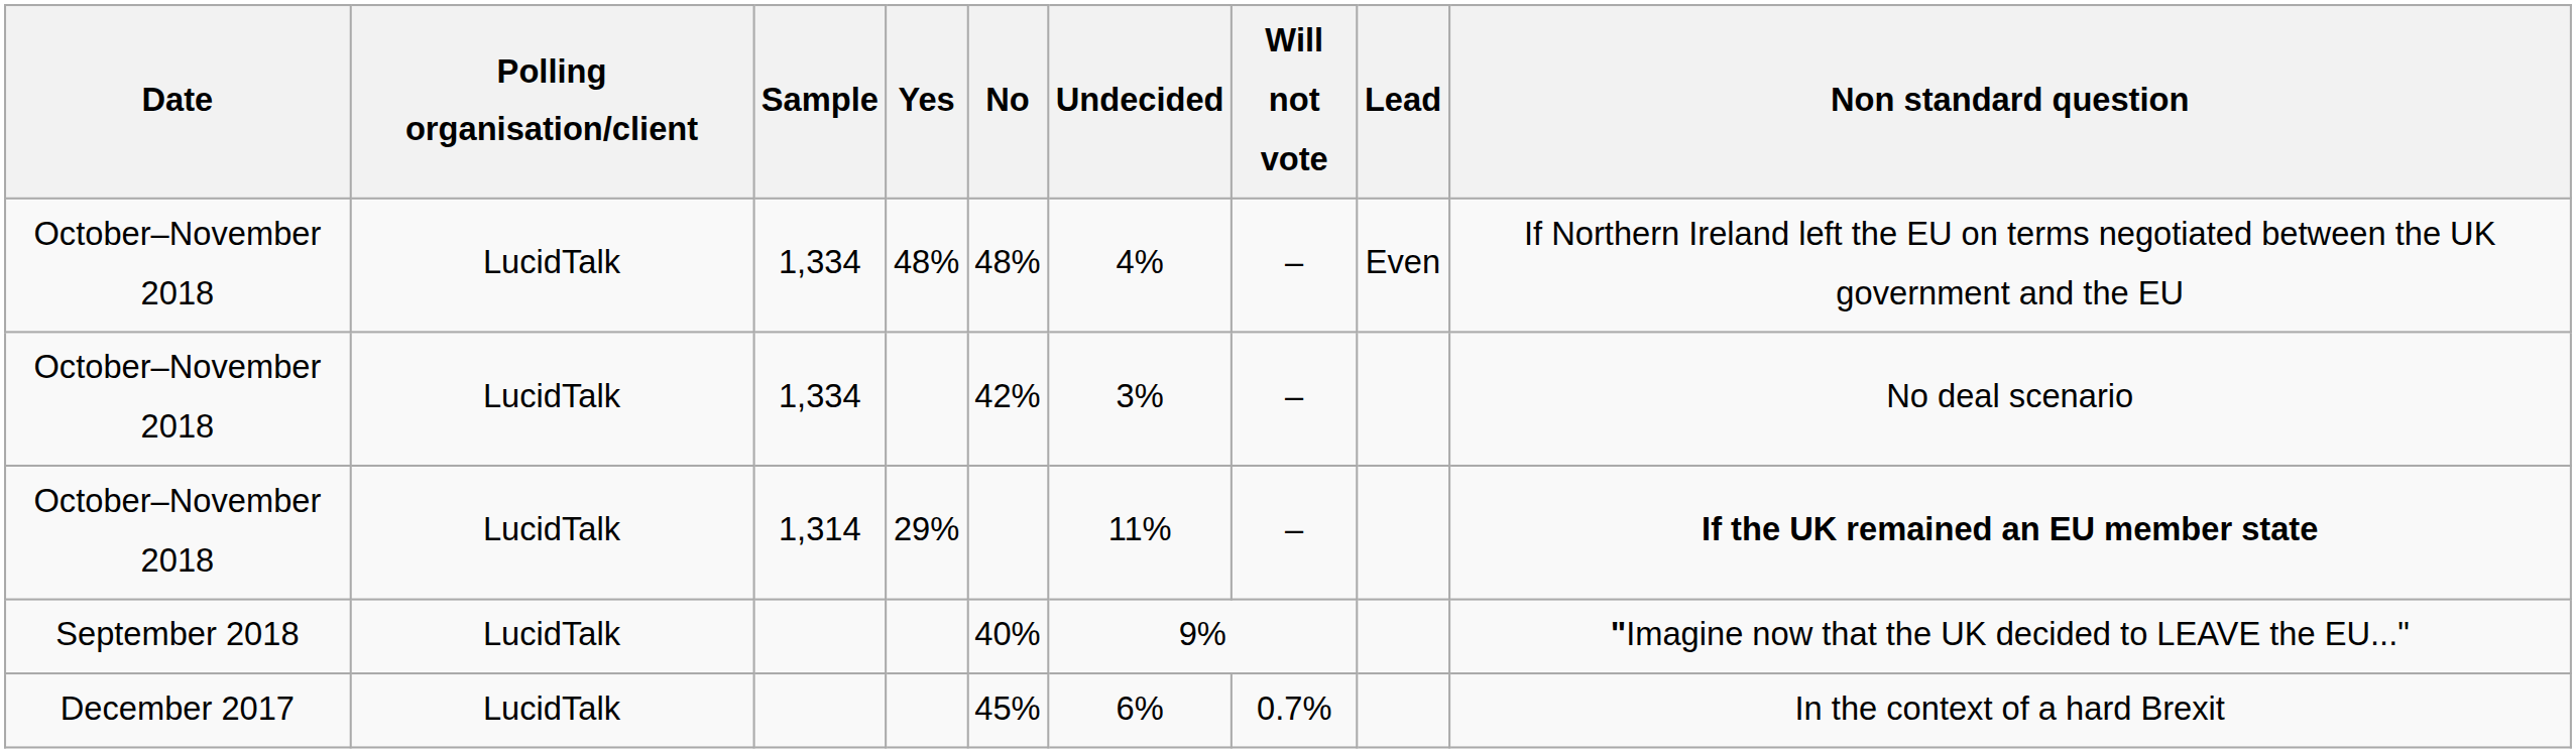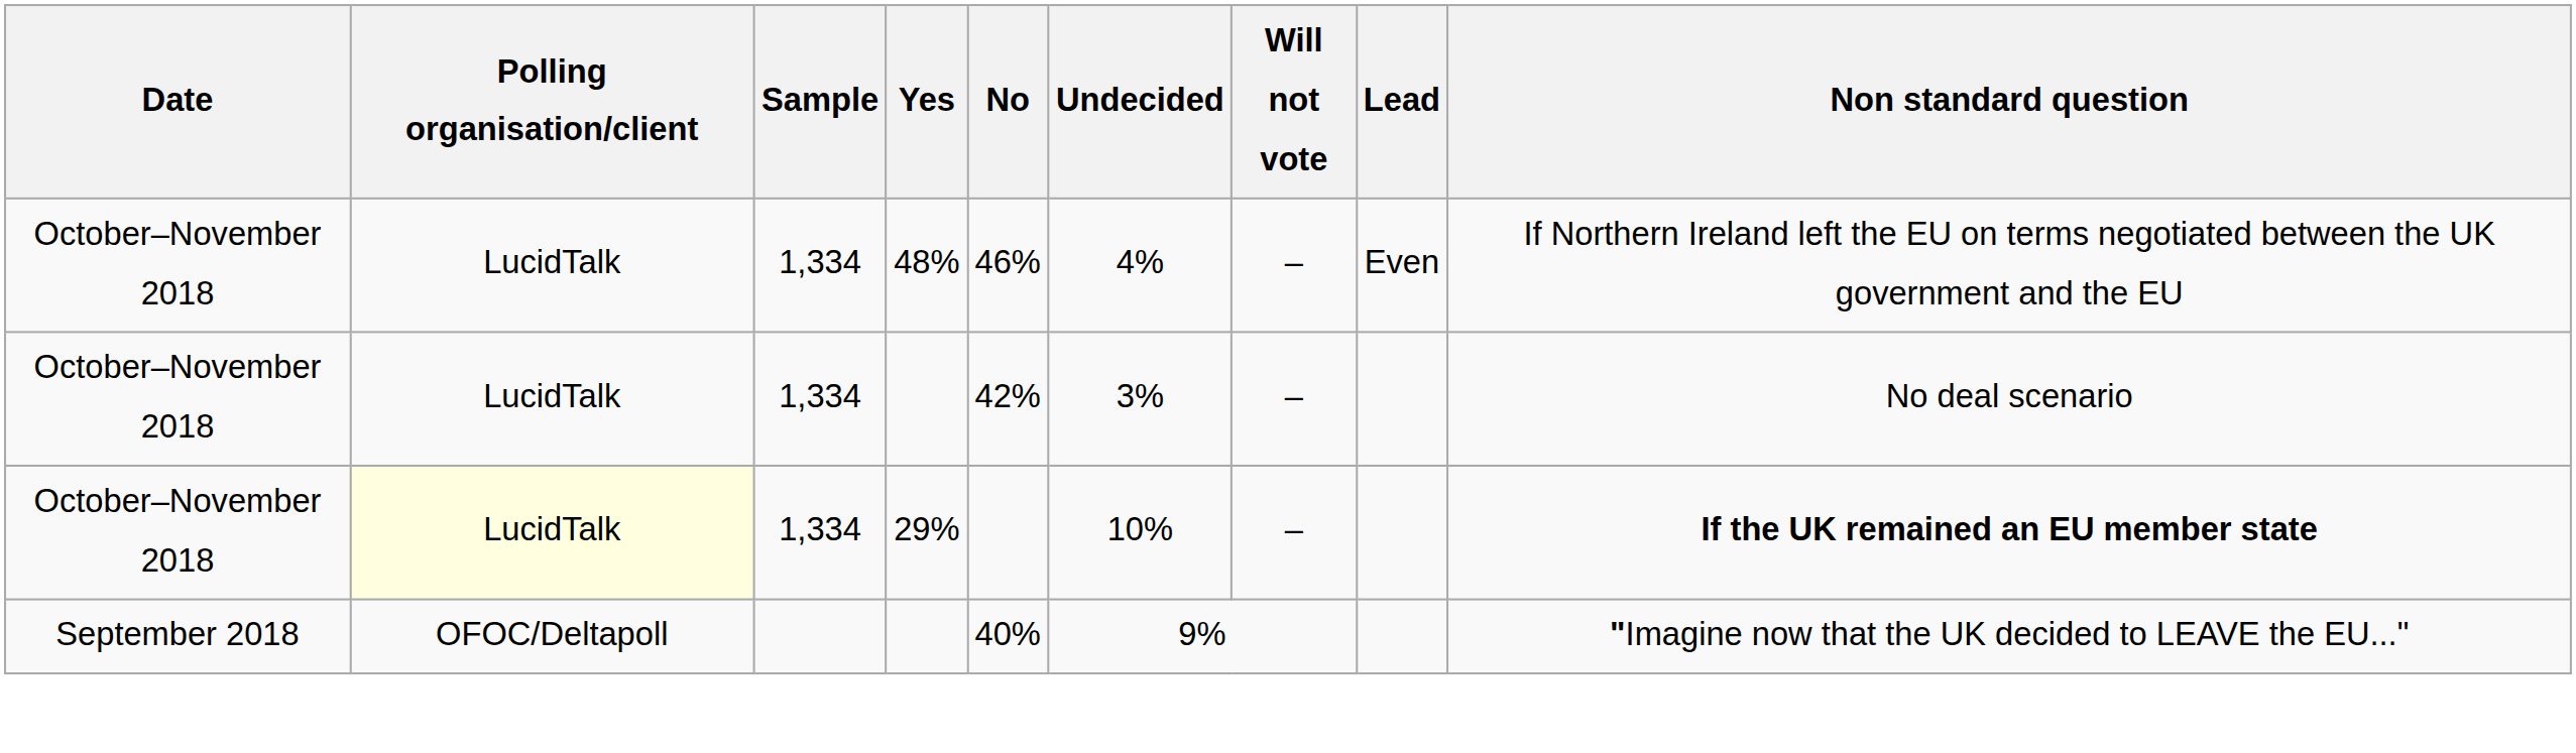 <table class="wikitable sortable" style="line-height:1.8; text-align:center;">
 <tr>
 <th>Date</th>
 <th>Polling organisation/client</th>
 <th>Sample</th>
 <th>Yes</th>
 <th>No</th>
 <th>Undecided</th>
 <th>Will not <br>vote</th>
 <th>Lead</th>
 <th>Non standard question</th>
 </tr>
 <tr>
 <td>October–November 2018</td>
 <td>LucidTalk</td>
 <td>1,334</td>
 <td>48%</td>
-<td>48%</td>
+<td>46%</td>
 <td>4%</td>
 <td>–</td>
 <td>Even</td>
 <td>If Northern Ireland left the EU on terms negotiated between the UK government and the EU</td>
 </tr>
 <tr>
 <td>October–November 2018</td>
 <td>LucidTalk</td>
 <td>1,334</td>
 <td></td>
 <td>42%</td>
 <td>3%</td>
 <td>–</td>
 <td></td>
 <td>No deal scenario</td>
 </tr>
 <tr>
 <td>October–November 2018</td>
-<td>LucidTalk</td>
-<td>1,314</td>
+<td style="background: lightyellow;">LucidTalk</td>
+<td>1,334</td>
 <td>29%</td>
 <td></td>
-<td>11%</td>
+<td>10%</td>
 <td>–</td>
 <td></td>
 <td><strong>If the UK remained an EU member state</strong></td>
 </tr>
 <tr>
 <td>September 2018</td>
-<td>LucidTalk</td>
+<td>OFOC/Deltapoll</td>
 <td></td>
 <td></td>
 <td>40%</td>
 <td colspan="2">9%</td>
 <td></td>
 <td><strong>"</strong>Imagine now that the UK decided to LEAVE the EU..."</td>
 </tr>
-<tr>
-<td>December 2017</td>
-<td>LucidTalk</td>
-<td></td>
-<td></td>
-<td>45%</td>
-<td>6%</td>
-<td>0.7%</td>
-<td></td>
-<td>In the context of a hard Brexit</td>
-</tr>
 </table>
